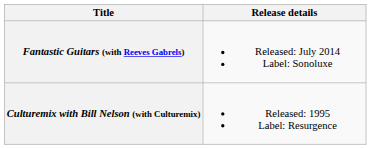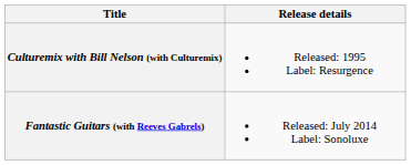 <table class="wikitable plainrowheaders" style="text-align:center;">
 <tr>
 <th scope="col">Title</th>
 <th scope="col" style="width:15em;">Release details</th>
 </tr>
 <tr>
+<th scope="row"><em>Culturemix with Bill Nelson</em> <small>(with Culturemix)</small></th>
+<td><br><ul><li>Released: 1995</li><li>Label: Resurgence</li></ul></td>
+</tr>
+<tr>
 <th scope="row"><em>Fantastic Guitars</em> <small>(with <a href='#'>Reeves Gabrels</a>)</small></th>
 <td><br><ul><li>Released: July 2014</li><li>Label: Sonoluxe</li></ul></td>
 </tr>
-<tr>
-<th scope="row"><em>Culturemix with Bill Nelson</em> <small>(with Culturemix)</small></th>
-<td><br><ul><li>Released: 1995</li><li>Label: Resurgence</li></ul></td>
-</tr>
 </table>
